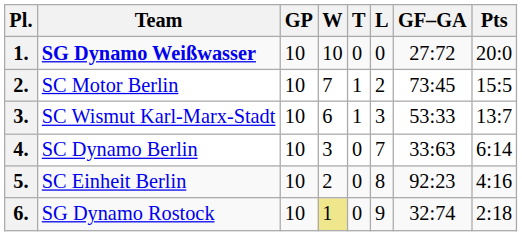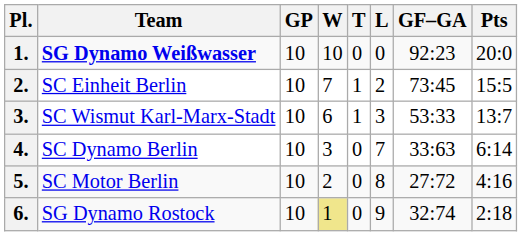 <table class="wikitable">
 <tr>
 <th>Pl.</th>
 <th>Team</th>
 <th>GP</th>
 <th>W</th>
 <th>T</th>
 <th>L</th>
 <th>GF–GA</th>
 <th>Pts</th>
 </tr>
 <tr>
 <th>1.</th>
 <td><strong><a href='#'>SG Dynamo Weißwasser</a></strong></td>
 <td>10</td>
 <td>10</td>
 <td>0</td>
 <td>0</td>
-<td align="center">27:72</td>
+<td align="center">92:23</td>
 <td align="center">20:0</td>
 </tr>
 <tr align="left" valign="top" bgcolor="#ffffff">
 <th>2.</th>
-<td><a href='#'>SC Motor Berlin</a></td>
+<td><a href='#'>SC Einheit Berlin</a></td>
 <td>10</td>
 <td>7</td>
 <td>1</td>
 <td>2</td>
 <td align="center">73:45</td>
 <td align="center">15:5</td>
 </tr>
 <tr align="left" valign="top" bgcolor="#ffffff">
 <th>3.</th>
 <td><a href='#'>SC Wismut Karl-Marx-Stadt</a></td>
 <td>10</td>
 <td>6</td>
 <td>1</td>
 <td>3</td>
 <td align="center">53:33</td>
 <td align="center">13:7</td>
 </tr>
 <tr align="left" valign="top" bgcolor="#ffffff">
 <th>4.</th>
 <td><a href='#'>SC Dynamo Berlin</a></td>
 <td>10</td>
 <td>3</td>
 <td>0</td>
 <td>7</td>
 <td align="center">33:63</td>
 <td align="center">6:14</td>
 </tr>
 <tr>
 <th>5.</th>
-<td><a href='#'>SC Einheit Berlin</a></td>
+<td><a href='#'>SC Motor Berlin</a></td>
 <td>10</td>
 <td>2</td>
 <td>0</td>
 <td>8</td>
-<td align="center">92:23</td>
+<td align="center">27:72</td>
 <td align="center">4:16</td>
 </tr>
 <tr>
 <th>6.</th>
 <td><a href='#'>SG Dynamo Rostock</a></td>
 <td>10</td>
 <td style="background: khaki;">1</td>
 <td>0</td>
 <td>9</td>
 <td align="center">32:74</td>
 <td align="center">2:18</td>
 </tr>
 </table>
